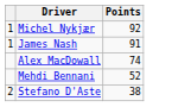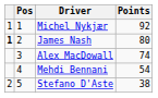 <table class="wikitable" style="font-size: 95%;">
 <tr>
 <th></th>
+<th>Pos</th>
 <th>Driver</th>
 <th>Points</th>
 </tr>
 <tr>
 <td align="left"> 1</td>
+<td>1</td>
 <td> <a href='#'>Michel Nykjær</a></td>
 <td align="right">92</td>
 </tr>
 <tr>
-<td align="left"> 1</td>
+<td align="left"><strong> 1</strong></td>
+<td>2</td>
 <td> <a href='#'>James Nash</a></td>
-<td align="right">91</td>
+<td align="right">80</td>
 </tr>
 <tr>
 <td align="left"></td>
+<td>3</td>
 <td> <a href='#'>Alex MacDowall</a></td>
 <td align="right">74</td>
 </tr>
 <tr>
 <td align="left"></td>
+<td>4</td>
 <td> <a href='#'>Mehdi Bennani</a></td>
-<td align="right">52</td>
+<td align="right">54</td>
 </tr>
 <tr>
 <td align="left"> 2</td>
+<td>5</td>
 <td> <a href='#'>Stefano D'Aste</a></td>
 <td align="right">38</td>
 </tr>
 </table>
